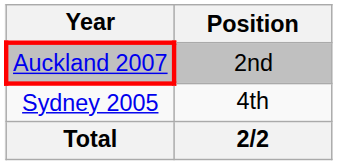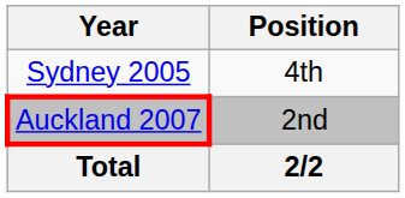 <table class="wikitable" style="text-align: center;">
 <tr>
 <th>Year</th>
 <th width="100">Position</th>
+</tr>
+<tr>
+<td><a href='#'>Sydney 2005</a></td>
+<td>4th</td>
 </tr>
 <tr bgcolor=silver>
 <td style="border: 3px solid red"><a href='#'>Auckland 2007</a></td>
 <td>2nd</td>
 </tr>
 <tr>
-<td><a href='#'>Sydney 2005</a></td>
-<td>4th</td>
-</tr>
-<tr>
 <th>Total</th>
 <th>2/2</th>
 </tr>
 </table>
